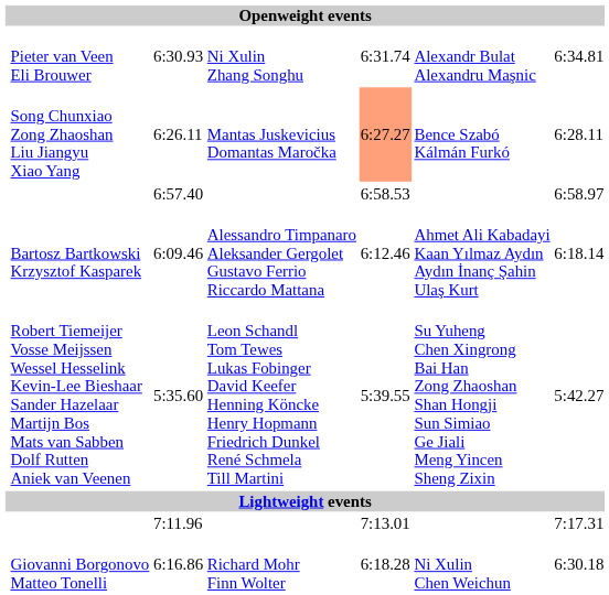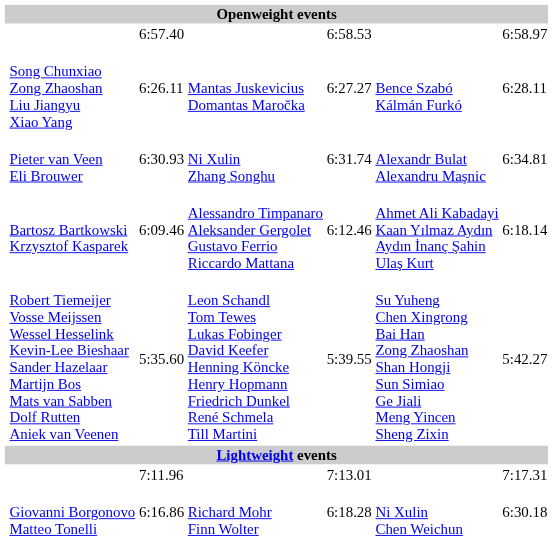 <table>
 <tr>
 <th colspan="7" style="background-color:#CCC;">Openweight events</th>
+</tr>
+<tr>
+<td></td>
+<td></td>
+<td>6:57.40</td>
+<td></td>
+<td>6:58.53</td>
+<td></td>
+<td>6:58.97</td>
+</tr>
+<tr>
+<td></td>
+<td><br><a href='#'>Song Chunxiao</a><br><a href='#'>Zong Zhaoshan</a><br><a href='#'>Liu Jiangyu</a><br><a href='#'>Xiao Yang</a></td>
+<td>6:26.11</td>
+<td><br><a href='#'>Mantas Juskevicius</a><br><a href='#'>Domantas Maročka</a></td>
+<td>6:27.27</td>
+<td><br><a href='#'>Bence Szabó</a><br><a href='#'>Kálmán Furkó</a></td>
+<td>6:28.11</td>
 </tr>
 <tr>
 <td></td>
 <td><br><a href='#'>Pieter van Veen</a><br><a href='#'>Eli Brouwer</a></td>
 <td>6:30.93</td>
 <td><br><a href='#'>Ni Xulin</a><br><a href='#'>Zhang Songhu</a></td>
 <td>6:31.74</td>
 <td><br><a href='#'>Alexandr Bulat</a><br><a href='#'>Alexandru Maşnic</a></td>
 <td>6:34.81</td>
-</tr>
-<tr>
-<td></td>
-<td><br><a href='#'>Song Chunxiao</a><br><a href='#'>Zong Zhaoshan</a><br><a href='#'>Liu Jiangyu</a><br><a href='#'>Xiao Yang</a></td>
-<td>6:26.11</td>
-<td><br><a href='#'>Mantas Juskevicius</a><br><a href='#'>Domantas Maročka</a></td>
-<td style="background: lightsalmon;">6:27.27</td>
-<td><br><a href='#'>Bence Szabó</a><br><a href='#'>Kálmán Furkó</a></td>
-<td>6:28.11</td>
-</tr>
-<tr>
-<td></td>
-<td></td>
-<td>6:57.40</td>
-<td></td>
-<td>6:58.53</td>
-<td></td>
-<td>6:58.97</td>
 </tr>
 <tr>
 <td></td>
 <td><br><a href='#'>Bartosz Bartkowski</a><br><a href='#'>Krzysztof Kasparek</a></td>
 <td>6:09.46</td>
 <td><br><a href='#'>Alessandro Timpanaro</a><br><a href='#'>Aleksander Gergolet</a><br><a href='#'>Gustavo Ferrio</a><br><a href='#'>Riccardo Mattana</a></td>
 <td>6:12.46</td>
 <td><br><a href='#'>Ahmet Ali Kabadayi</a><br><a href='#'>Kaan Yılmaz Aydın</a><br><a href='#'>Aydın İnanç Şahin</a><br><a href='#'>Ulaş Kurt</a></td>
 <td>6:18.14</td>
 </tr>
 <tr>
 <td></td>
 <td><br><a href='#'>Robert Tiemeijer</a><br><a href='#'>Vosse Meijssen</a><br><a href='#'>Wessel Hesselink</a><br><a href='#'>Kevin-Lee Bieshaar</a><br><a href='#'>Sander Hazelaar</a><br><a href='#'>Martijn Bos</a><br><a href='#'>Mats van Sabben</a><br><a href='#'>Dolf Rutten</a><br><a href='#'>Aniek van Veenen</a></td>
 <td>5:35.60</td>
 <td><br><a href='#'>Leon Schandl</a><br><a href='#'>Tom Tewes</a><br><a href='#'>Lukas Fobinger</a><br><a href='#'>David Keefer</a><br><a href='#'>Henning Köncke</a><br><a href='#'>Henry Hopmann</a><br><a href='#'>Friedrich Dunkel</a><br><a href='#'>René Schmela</a><br><a href='#'>Till Martini</a></td>
 <td>5:39.55</td>
 <td><br><a href='#'>Su Yuheng</a><br><a href='#'>Chen Xingrong</a><br><a href='#'>Bai Han</a><br><a href='#'>Zong Zhaoshan</a><br><a href='#'>Shan Hongji</a><br><a href='#'>Sun Simiao</a><br><a href='#'>Ge Jiali</a><br><a href='#'>Meng Yincen</a><br><a href='#'>Sheng Zixin</a></td>
 <td>5:42.27</td>
 </tr>
 <tr>
 <th colspan="7" style="background-color:#CCC;"><a href='#'>Lightweight</a> events</th>
 </tr>
 <tr>
 <td></td>
 <td></td>
 <td>7:11.96</td>
 <td></td>
 <td>7:13.01</td>
 <td></td>
 <td>7:17.31</td>
 </tr>
 <tr>
 <td></td>
 <td><br><a href='#'>Giovanni Borgonovo</a><br><a href='#'>Matteo Tonelli</a></td>
 <td>6:16.86</td>
 <td><br><a href='#'>Richard Mohr</a><br><a href='#'>Finn Wolter</a></td>
 <td>6:18.28</td>
 <td><br><a href='#'>Ni Xulin</a><br><a href='#'>Chen Weichun</a></td>
 <td>6:30.18</td>
 </tr>
 </table>
